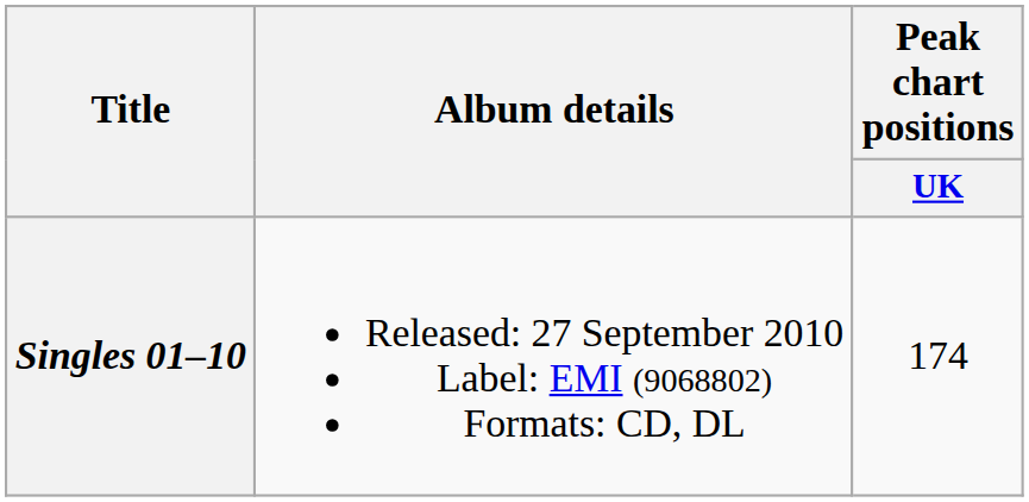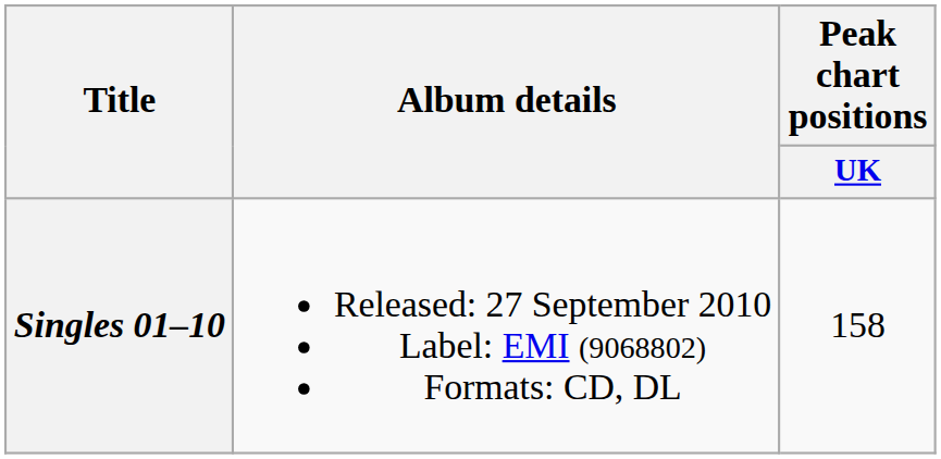 <table class="wikitable plainrowheaders" style="text-align:center;">
 <tr>
 <th scope="col" rowspan="2">Title</th>
 <th scope="col" rowspan="2">Album details</th>
 <th scope="col" colspan="1">Peak chart positions</th>
 </tr>
 <tr>
 <th style="width:3em;font-size:85%;"><a href='#'>UK</a><br></th>
 </tr>
 <tr>
 <th scope="row"><em>Singles 01–10</em></th>
 <td><br><ul><li>Released: 27 September 2010</li><li>Label: <a href='#'>EMI</a> <small>(9068802)</small></li><li>Formats: CD, DL</li></ul></td>
-<td>174</td>
+<td>158</td>
 </tr>
 </table>
